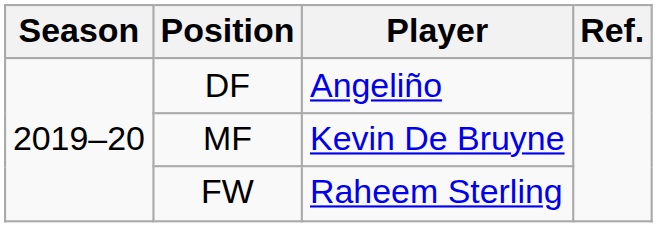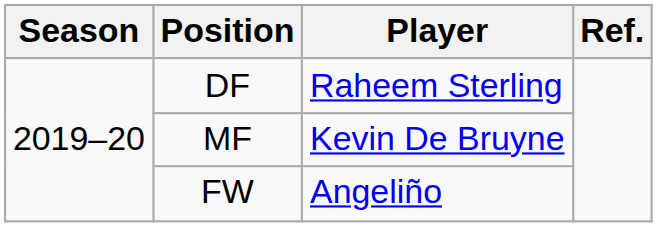 <table class="wikitable">
 <tr>
 <th>Season</th>
 <th>Position</th>
 <th>Player</th>
 <th>Ref.</th>
 </tr>
 <tr>
 <td rowspan="6" style="text-align:center;">2019–20</td>
 <td style="text-align:center;">DF</td>
-<td> <a href='#'>Angeliño</a></td>
+<td> <a href='#'>Raheem Sterling</a></td>
 <td rowspan="3"></td>
 </tr>
 <tr>
 <td style="text-align:center;">MF</td>
 <td> <a href='#'>Kevin De Bruyne</a></td>
 </tr>
 <tr>
 <td style="text-align:center;">FW</td>
-<td> <a href='#'>Raheem Sterling</a></td>
+<td> <a href='#'>Angeliño</a></td>
 </tr>
 </table>
